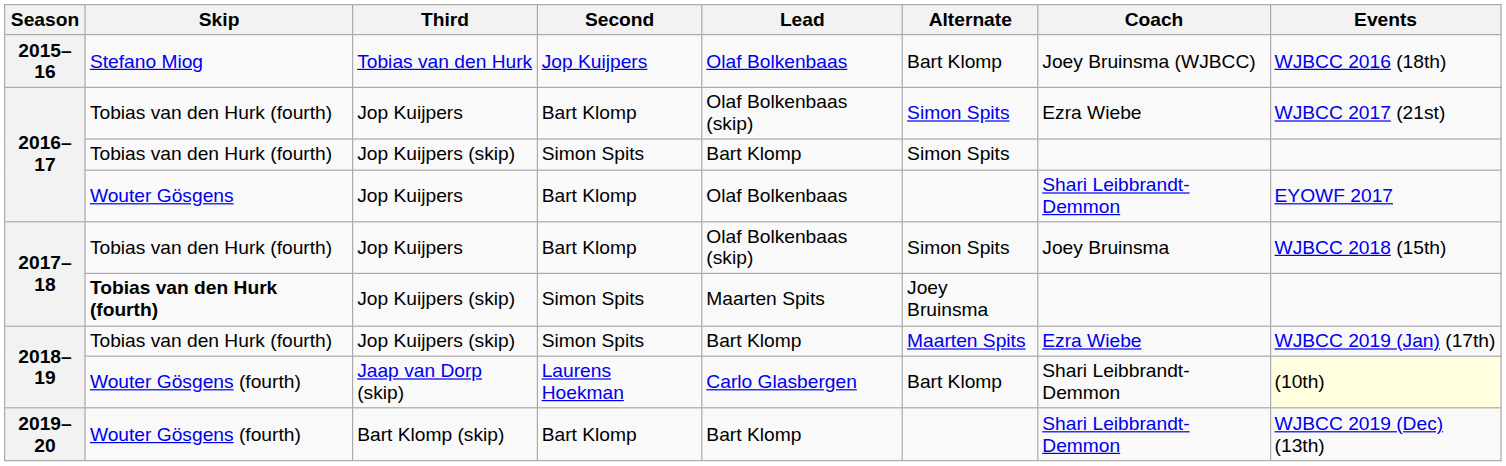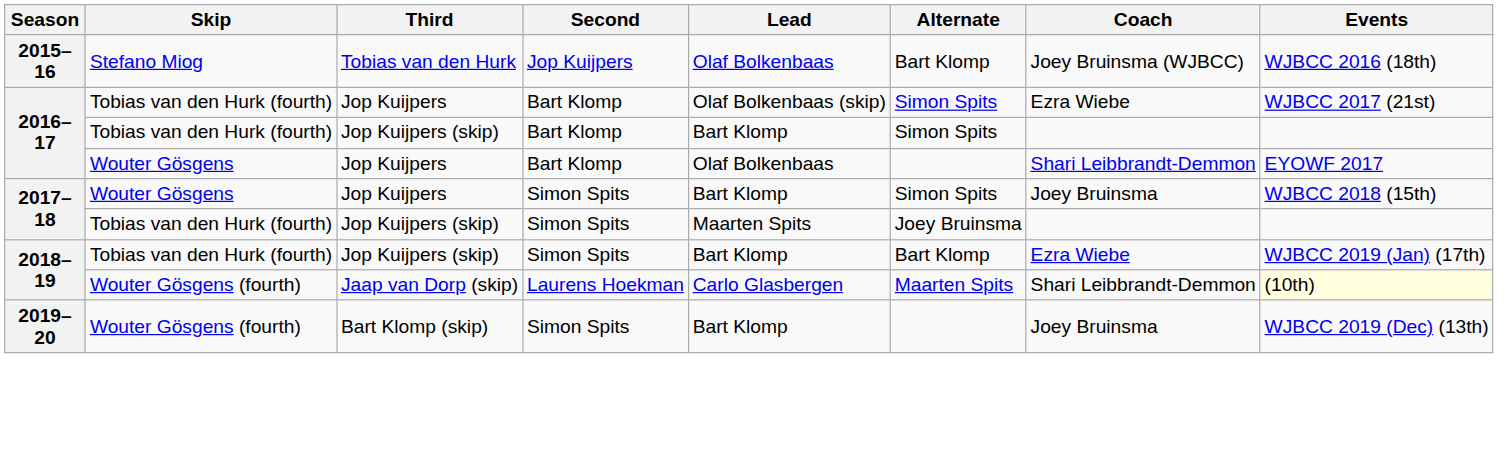 <table class="wikitable">
 <tr>
 <th scope="col" width=60>Season</th>
 <th scope="col">Skip</th>
 <th scope="col">Third</th>
 <th scope="col">Second</th>
 <th scope="col">Lead</th>
 <th scope="col">Alternate</th>
 <th scope="col">Coach</th>
 <th scope="col">Events</th>
 </tr>
 <tr>
 <th scope="row">2015–16</th>
 <td><a href='#'>Stefano Miog</a></td>
 <td><a href='#'>Tobias van den Hurk</a></td>
 <td><a href='#'>Jop Kuijpers</a></td>
 <td><a href='#'>Olaf Bolkenbaas</a></td>
 <td>Bart Klomp</td>
 <td>Joey Bruinsma (WJBCC)</td>
 <td><a href='#'>WJBCC 2016</a> (18th)</td>
 </tr>
 <tr>
 <th scope="row" rowspan=3>2016–17</th>
 <td>Tobias van den Hurk (fourth)</td>
 <td>Jop Kuijpers</td>
 <td>Bart Klomp</td>
 <td>Olaf Bolkenbaas (skip)</td>
 <td><a href='#'>Simon Spits</a></td>
 <td>Ezra Wiebe</td>
 <td><a href='#'>WJBCC 2017</a> (21st)</td>
 </tr>
 <tr>
 <td>Tobias van den Hurk (fourth)</td>
 <td>Jop Kuijpers (skip)</td>
-<td>Simon Spits</td>
+<td>Bart Klomp</td>
 <td>Bart Klomp</td>
 <td>Simon Spits</td>
 <td></td>
 <td></td>
 </tr>
 <tr>
 <td><a href='#'>Wouter Gösgens</a></td>
 <td>Jop Kuijpers</td>
 <td>Bart Klomp</td>
 <td>Olaf Bolkenbaas</td>
 <td></td>
 <td><a href='#'>Shari Leibbrandt-Demmon</a></td>
 <td><a href='#'>EYOWF 2017</a> </td>
 </tr>
 <tr>
 <th scope="row" rowspan=2>2017–18</th>
-<td>Tobias van den Hurk (fourth)</td>
+<td><a href='#'>Wouter Gösgens</a></td>
 <td>Jop Kuijpers</td>
+<td>Simon Spits</td>
 <td>Bart Klomp</td>
-<td>Olaf Bolkenbaas (skip)</td>
 <td>Simon Spits</td>
 <td>Joey Bruinsma</td>
 <td><a href='#'>WJBCC 2018</a> (15th)</td>
 </tr>
 <tr>
-<td><strong>Tobias van den Hurk (fourth)</strong></td>
+<td>Tobias van den Hurk (fourth)</td>
 <td>Jop Kuijpers (skip)</td>
 <td>Simon Spits</td>
 <td>Maarten Spits</td>
 <td>Joey Bruinsma</td>
 <td></td>
 <td></td>
 </tr>
 <tr>
 <th scope="row" rowspan=2>2018–19</th>
 <td>Tobias van den Hurk (fourth)</td>
 <td>Jop Kuijpers (skip)</td>
 <td>Simon Spits</td>
 <td>Bart Klomp</td>
-<td><a href='#'>Maarten Spits</a></td>
+<td>Bart Klomp</td>
 <td><a href='#'>Ezra Wiebe</a></td>
 <td><a href='#'>WJBCC 2019 (Jan)</a> (17th)</td>
 </tr>
 <tr>
 <td><a href='#'>Wouter Gösgens</a> (fourth)</td>
 <td><a href='#'>Jaap van Dorp</a> (skip)</td>
 <td><a href='#'>Laurens Hoekman</a></td>
 <td><a href='#'>Carlo Glasbergen</a></td>
-<td>Bart Klomp</td>
+<td><a href='#'>Maarten Spits</a></td>
 <td>Shari Leibbrandt-Demmon</td>
 <td style="background: lightyellow;"> (10th)</td>
 </tr>
 <tr>
 <th scope="row">2019–20</th>
 <td><a href='#'>Wouter Gösgens</a> (fourth)</td>
 <td>Bart Klomp (skip)</td>
-<td>Bart Klomp</td>
+<td>Simon Spits</td>
 <td>Bart Klomp</td>
 <td></td>
-<td><a href='#'>Shari Leibbrandt-Demmon</a></td>
+<td>Joey Bruinsma</td>
 <td><a href='#'>WJBCC 2019 (Dec)</a> (13th)</td>
 </tr>
 </table>
